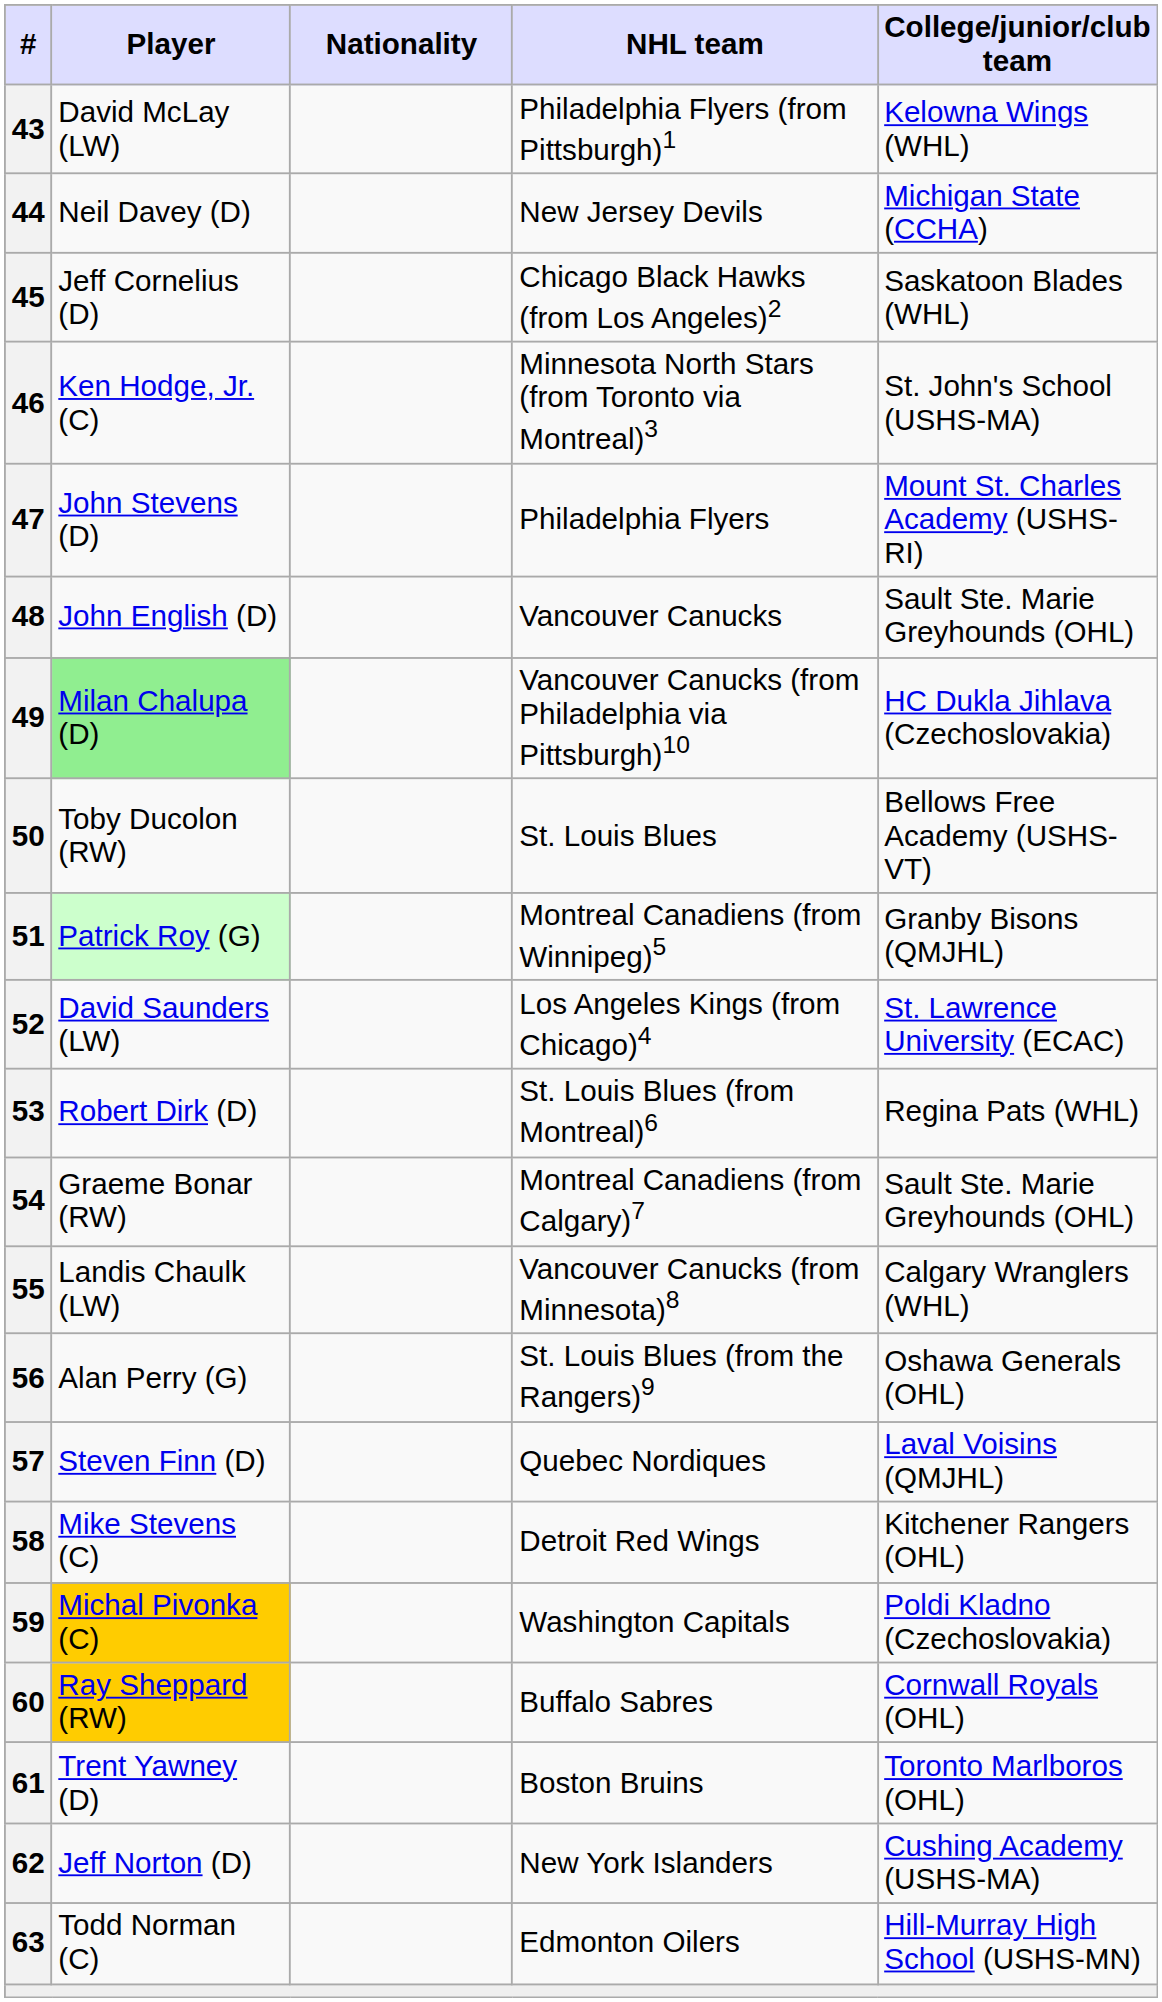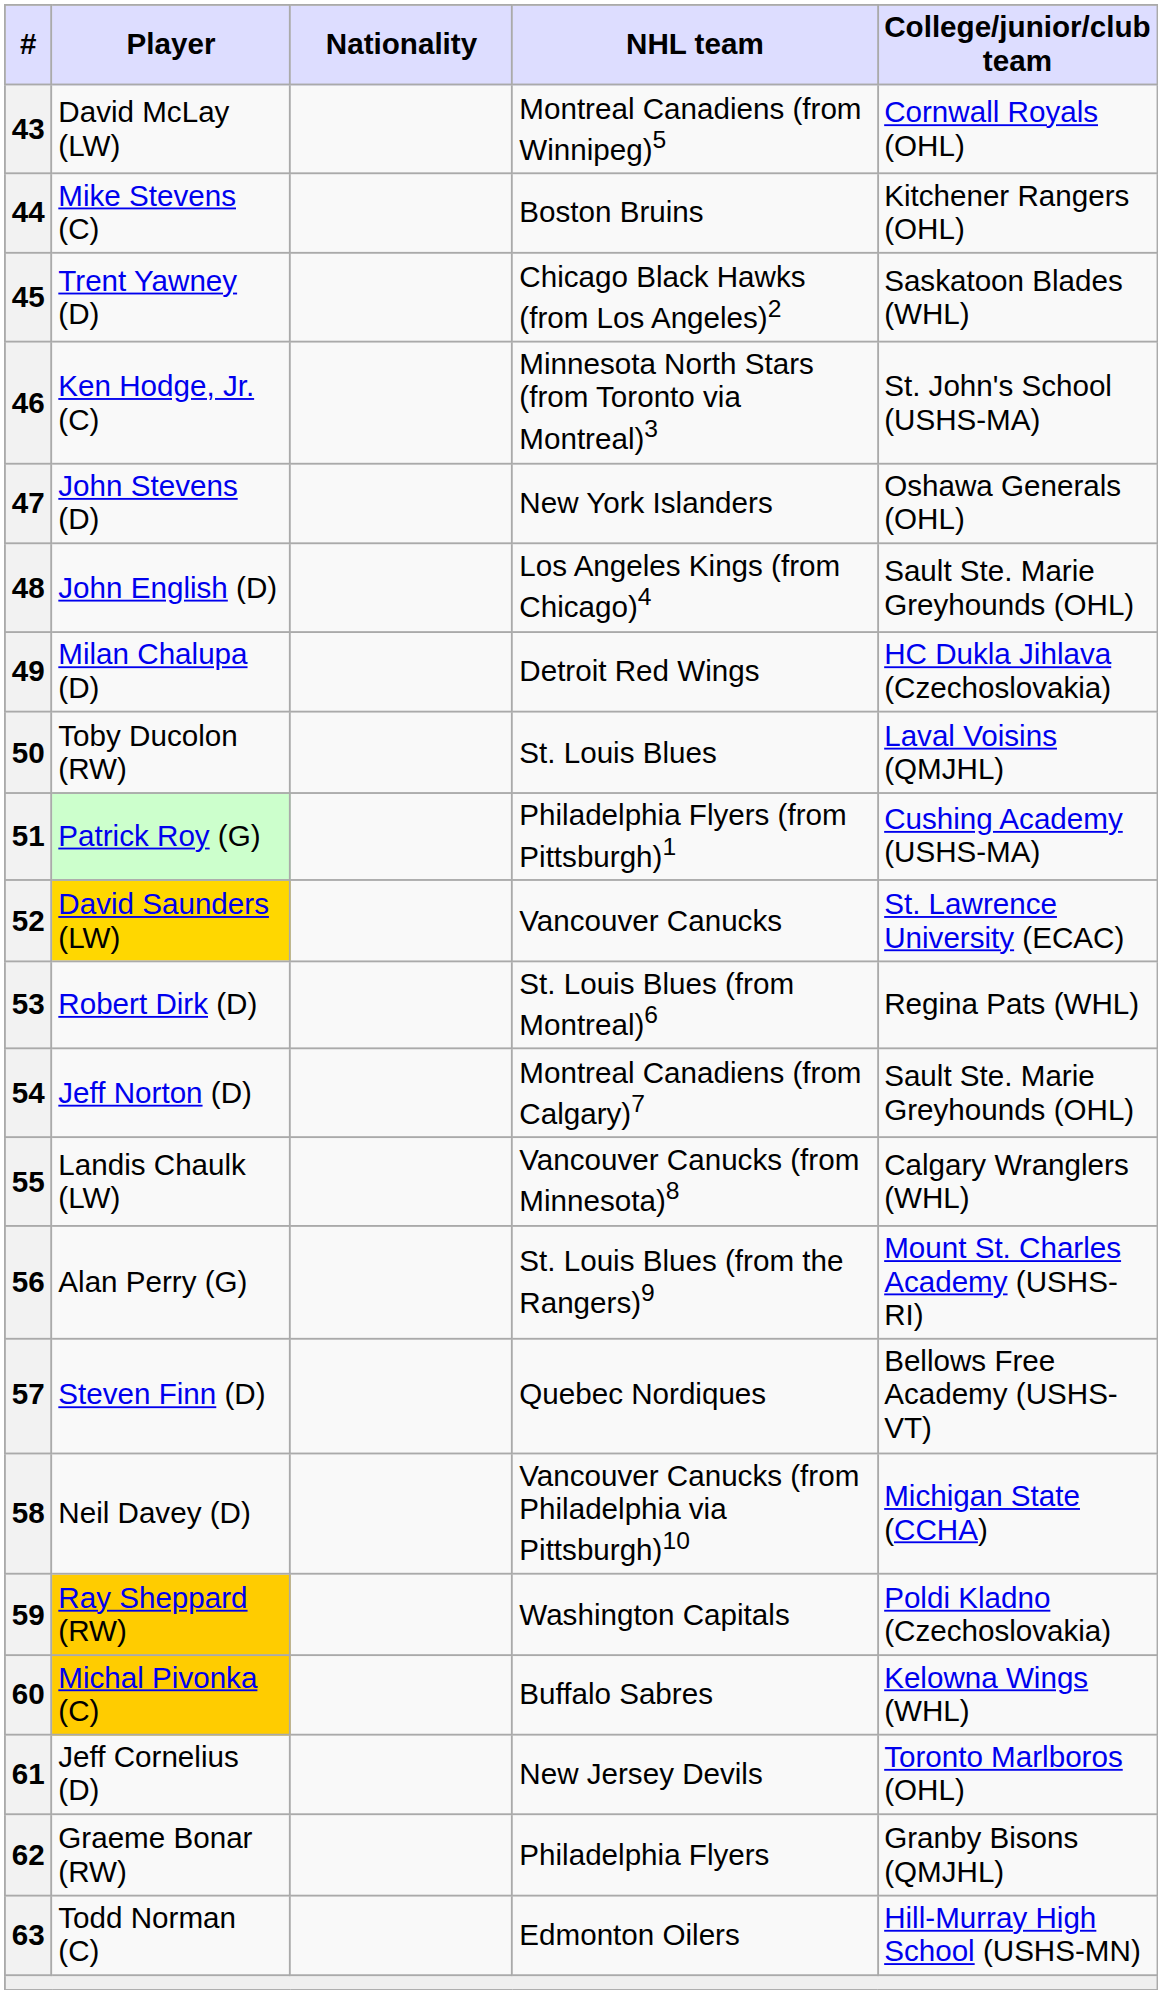 <table class="wikitable" style="width: 100%">
 <tr>
 <th style="background:#ddf; width:2.75%;">#</th>
 <th style="background:#ddf; width:22.0%;">Player</th>
 <th style="background:#ddf; width:20.0%;">Nationality</th>
 <th style="background:#ddf; width:34.0%;">NHL team</th>
 <th style="background:#ddf; width:100.0%;">College/junior/club team</th>
 </tr>
 <tr>
 <th>43</th>
 <td>David McLay (LW)</td>
 <td></td>
-<td>Philadelphia Flyers (from Pittsburgh)<sup>1</sup></td>
-<td><a href='#'>Kelowna Wings</a> (WHL)</td>
+<td>Montreal Canadiens (from Winnipeg)<sup>5</sup></td>
+<td><a href='#'>Cornwall Royals</a> (OHL)</td>
 </tr>
 <tr>
 <th>44</th>
-<td>Neil Davey (D)</td>
+<td><a href='#'>Mike Stevens</a> (C)</td>
 <td></td>
-<td>New Jersey Devils</td>
-<td><a href='#'>Michigan State</a> (<a href='#'>CCHA</a>)</td>
+<td>Boston Bruins</td>
+<td>Kitchener Rangers (OHL)</td>
 </tr>
 <tr>
 <th>45</th>
-<td>Jeff Cornelius (D)</td>
+<td><a href='#'>Trent Yawney</a> (D)</td>
 <td></td>
 <td>Chicago Black Hawks (from Los Angeles)<sup>2</sup></td>
 <td>Saskatoon Blades (WHL)</td>
 </tr>
 <tr>
 <th>46</th>
 <td><a href='#'>Ken Hodge, Jr.</a> (C)</td>
 <td></td>
 <td>Minnesota North Stars (from Toronto via Montreal)<sup>3</sup></td>
 <td>St. John's School (USHS-MA)</td>
 </tr>
 <tr>
 <th>47</th>
 <td><a href='#'>John Stevens</a> (D)</td>
 <td></td>
-<td>Philadelphia Flyers</td>
-<td><a href='#'>Mount St. Charles Academy</a> (USHS-RI)</td>
+<td>New York Islanders</td>
+<td>Oshawa Generals (OHL)</td>
 </tr>
 <tr>
 <th>48</th>
 <td><a href='#'>John English</a> (D)</td>
 <td></td>
-<td>Vancouver Canucks</td>
+<td>Los Angeles Kings (from Chicago)<sup>4</sup></td>
 <td>Sault Ste. Marie Greyhounds (OHL)</td>
 </tr>
 <tr>
 <th>49</th>
-<td style="background: lightgreen;"><a href='#'>Milan Chalupa</a> (D)</td>
+<td><a href='#'>Milan Chalupa</a> (D)</td>
 <td></td>
-<td>Vancouver Canucks (from Philadelphia via Pittsburgh)<sup>10</sup></td>
+<td>Detroit Red Wings</td>
 <td><a href='#'>HC Dukla Jihlava</a> (Czechoslovakia)</td>
 </tr>
 <tr>
 <th>50</th>
 <td>Toby Ducolon (RW)</td>
 <td></td>
 <td>St. Louis Blues</td>
-<td>Bellows Free Academy (USHS-VT)</td>
+<td><a href='#'>Laval Voisins</a> (QMJHL)</td>
 </tr>
 <tr>
 <th>51</th>
 <td bgcolor="#CCFFCC"><a href='#'>Patrick Roy</a> (G)</td>
 <td></td>
-<td>Montreal Canadiens (from Winnipeg)<sup>5</sup></td>
-<td>Granby Bisons (QMJHL)</td>
+<td>Philadelphia Flyers (from Pittsburgh)<sup>1</sup></td>
+<td><a href='#'>Cushing Academy</a> (USHS-MA)</td>
 </tr>
 <tr>
 <th>52</th>
-<td><a href='#'>David Saunders</a> (LW)</td>
+<td style="background: gold;"><a href='#'>David Saunders</a> (LW)</td>
 <td></td>
-<td>Los Angeles Kings (from Chicago)<sup>4</sup></td>
+<td>Vancouver Canucks</td>
 <td><a href='#'>St. Lawrence University</a> (ECAC)</td>
 </tr>
 <tr>
 <th>53</th>
 <td><a href='#'>Robert Dirk</a> (D)</td>
 <td></td>
 <td>St. Louis Blues (from Montreal)<sup>6</sup></td>
 <td>Regina Pats (WHL)</td>
 </tr>
 <tr>
 <th>54</th>
-<td>Graeme Bonar (RW)</td>
+<td><a href='#'>Jeff Norton</a> (D)</td>
 <td></td>
 <td>Montreal Canadiens (from Calgary)<sup>7</sup></td>
 <td>Sault Ste. Marie Greyhounds (OHL)</td>
 </tr>
 <tr>
 <th>55</th>
 <td>Landis Chaulk (LW)</td>
 <td></td>
 <td>Vancouver Canucks (from Minnesota)<sup>8</sup></td>
 <td>Calgary Wranglers (WHL)</td>
 </tr>
 <tr>
 <th>56</th>
 <td>Alan Perry (G)</td>
 <td></td>
 <td>St. Louis Blues (from the Rangers)<sup>9</sup></td>
-<td>Oshawa Generals (OHL)</td>
+<td><a href='#'>Mount St. Charles Academy</a> (USHS-RI)</td>
 </tr>
 <tr>
 <th>57</th>
 <td><a href='#'>Steven Finn</a> (D)</td>
 <td></td>
 <td>Quebec Nordiques</td>
-<td><a href='#'>Laval Voisins</a> (QMJHL)</td>
+<td>Bellows Free Academy (USHS-VT)</td>
 </tr>
 <tr>
 <th>58</th>
-<td><a href='#'>Mike Stevens</a> (C)</td>
+<td>Neil Davey (D)</td>
 <td></td>
-<td>Detroit Red Wings</td>
-<td>Kitchener Rangers (OHL)</td>
+<td>Vancouver Canucks (from Philadelphia via Pittsburgh)<sup>10</sup></td>
+<td><a href='#'>Michigan State</a> (<a href='#'>CCHA</a>)</td>
 </tr>
 <tr>
 <th>59</th>
-<td style="background:#fc0;"><a href='#'>Michal Pivonka</a> (C)</td>
+<td style="background:#fc0;"><a href='#'>Ray Sheppard</a> (RW)</td>
 <td></td>
 <td>Washington Capitals</td>
 <td><a href='#'>Poldi Kladno</a> (Czechoslovakia)</td>
 </tr>
 <tr>
 <th>60</th>
-<td style="background:#fc0;"><a href='#'>Ray Sheppard</a> (RW)</td>
+<td style="background:#fc0;"><a href='#'>Michal Pivonka</a> (C)</td>
 <td></td>
 <td>Buffalo Sabres</td>
-<td><a href='#'>Cornwall Royals</a> (OHL)</td>
+<td><a href='#'>Kelowna Wings</a> (WHL)</td>
 </tr>
 <tr>
 <th>61</th>
-<td><a href='#'>Trent Yawney</a> (D)</td>
+<td>Jeff Cornelius (D)</td>
 <td></td>
-<td>Boston Bruins</td>
+<td>New Jersey Devils</td>
 <td><a href='#'>Toronto Marlboros</a> (OHL)</td>
 </tr>
 <tr>
 <th>62</th>
-<td><a href='#'>Jeff Norton</a> (D)</td>
+<td>Graeme Bonar (RW)</td>
 <td></td>
-<td>New York Islanders</td>
-<td><a href='#'>Cushing Academy</a> (USHS-MA)</td>
+<td>Philadelphia Flyers</td>
+<td>Granby Bisons (QMJHL)</td>
 </tr>
 <tr>
 <th>63</th>
 <td>Todd Norman (C)</td>
 <td></td>
 <td>Edmonton Oilers</td>
 <td><a href='#'>Hill-Murray High School</a> (USHS-MN)</td>
 </tr>
 <tr>
 <td align=center colspan="6" bgcolor="#efefef"></td>
 </tr>
 </table>
